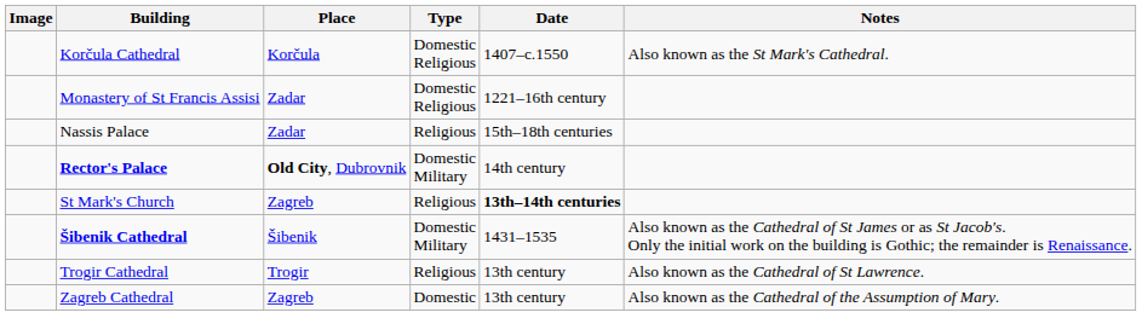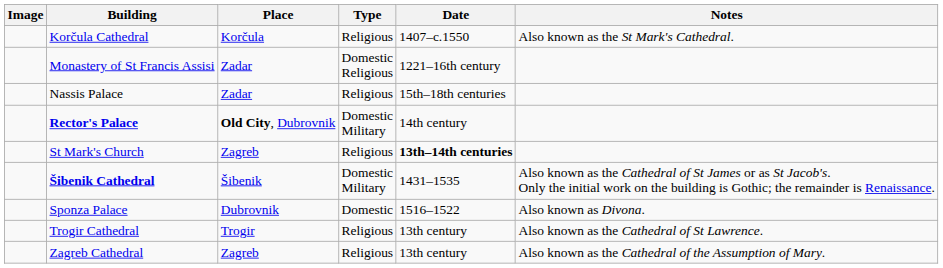 <table class="wikitable mw-collapsible mw-collapsed">
 <tr>
 <th>Image</th>
 <th>Building</th>
 <th>Place</th>
 <th>Type</th>
 <th>Date</th>
 <th>Notes</th>
 </tr>
 <tr>
 <td></td>
 <td><a href='#'>Korčula Cathedral</a></td>
 <td><a href='#'>Korčula</a></td>
-<td>Domestic<br>Religious</td>
+<td>Religious</td>
 <td>1407–c.1550</td>
 <td>Also known as the <em>St Mark's Cathedral</em>.</td>
 </tr>
 <tr>
 <td></td>
 <td><a href='#'>Monastery of St Francis Assisi</a></td>
 <td><a href='#'>Zadar</a></td>
 <td>Domestic<br>Religious</td>
 <td>1221–16th century</td>
 <td></td>
 </tr>
 <tr>
 <td></td>
 <td>Nassis Palace</td>
 <td><a href='#'>Zadar</a></td>
 <td>Religious</td>
 <td>15th–18th centuries</td>
 <td></td>
 </tr>
 <tr>
 <td></td>
 <td><a href='#'><strong>Rector's Palace</strong></a></td>
 <td><strong>Old City</strong>, <a href='#'>Dubrovnik</a></td>
 <td>Domestic<br>Military</td>
 <td>14th century</td>
 <td></td>
 </tr>
 <tr>
 <td></td>
 <td><a href='#'>St Mark's Church</a></td>
 <td><a href='#'>Zagreb</a></td>
 <td>Religious</td>
 <td><strong>13th–14th centuries</strong></td>
 <td></td>
 </tr>
 <tr>
 <td></td>
 <td><strong><a href='#'>Šibenik Cathedral</a></strong></td>
 <td><a href='#'>Šibenik</a></td>
 <td>Domestic<br>Military</td>
 <td>1431–1535</td>
 <td>Also known as the <em>Cathedral of St James</em> or as <em>St Jacob's</em>.<br>Only the initial work on the building is Gothic; the remainder is <a href='#'>Renaissance</a>.</td>
 </tr>
 <tr>
 <td></td>
+<td><a href='#'>Sponza Palace</a></td>
+<td><a href='#'>Dubrovnik</a></td>
+<td>Domestic</td>
+<td>1516–1522</td>
+<td>Also known as <em>Divona</em>.</td>
+</tr>
+<tr>
+<td></td>
 <td><a href='#'>Trogir Cathedral</a></td>
 <td><a href='#'>Trogir</a></td>
 <td>Religious</td>
 <td>13th century</td>
 <td>Also known as the <em>Cathedral of St Lawrence</em>.</td>
 </tr>
 <tr>
 <td></td>
 <td><a href='#'>Zagreb Cathedral</a></td>
 <td><a href='#'>Zagreb</a></td>
-<td>Domestic</td>
+<td>Religious</td>
 <td>13th century</td>
 <td>Also known as the <em>Cathedral of the Assumption of Mary</em>.</td>
 </tr>
 </table>
